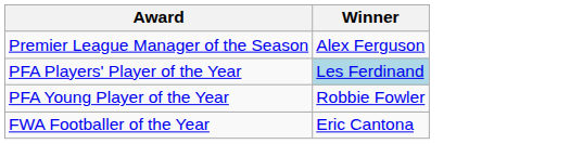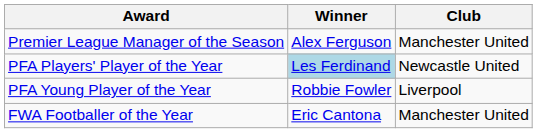 <table class="wikitable">
 <tr>
 <th>Award</th>
 <th>Winner</th>
+<th>Club</th>
 </tr>
 <tr>
 <td><a href='#'>Premier League Manager of the Season</a></td>
 <td> <a href='#'>Alex Ferguson</a></td>
+<td>Manchester United</td>
 </tr>
 <tr>
 <td><a href='#'>PFA Players' Player of the Year</a></td>
 <td style="background: lightblue;"> <a href='#'>Les Ferdinand</a></td>
+<td>Newcastle United</td>
 </tr>
 <tr>
 <td><a href='#'>PFA Young Player of the Year</a></td>
 <td> <a href='#'>Robbie Fowler</a></td>
+<td>Liverpool</td>
 </tr>
 <tr>
 <td><a href='#'>FWA Footballer of the Year</a></td>
 <td> <a href='#'>Eric Cantona</a></td>
+<td>Manchester United</td>
 </tr>
 </table>
